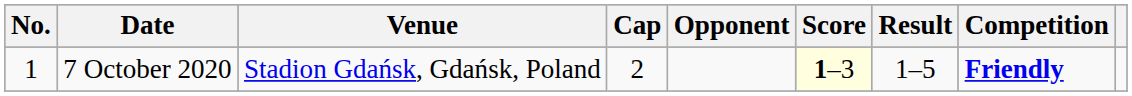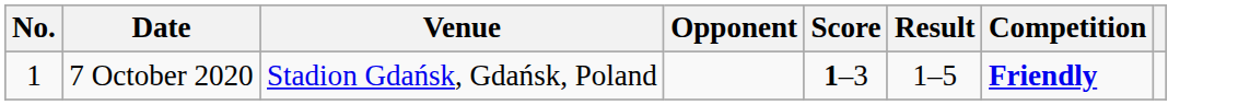 <table class="wikitable sortable">
 <tr>
 <th scope="col">No.</th>
 <th scope="col">Date</th>
 <th scope="col">Venue</th>
-<th scope="col">Cap</th>
 <th scope="col">Opponent</th>
 <th scope="col">Score</th>
 <th scope="col">Result</th>
 <th scope="col">Competition</th>
 <th scope="col" class="unsortable"></th>
 </tr>
 <tr>
 <td style="text-align: center;">1</td>
 <td>7 October 2020</td>
 <td><a href='#'>Stadion Gdańsk</a>, Gdańsk, Poland</td>
-<td style="text-align: center;">2</td>
 <td></td>
-<td style="background: lightyellow; text-align: center;"><strong>1</strong>–3</td>
+<td style="text-align: center;"><strong>1</strong>–3</td>
 <td style="text-align: center;">1–5</td>
 <td><strong><a href='#'>Friendly</a></strong></td>
 <td style="text-align: center;"></td>
 </tr>
 </table>
